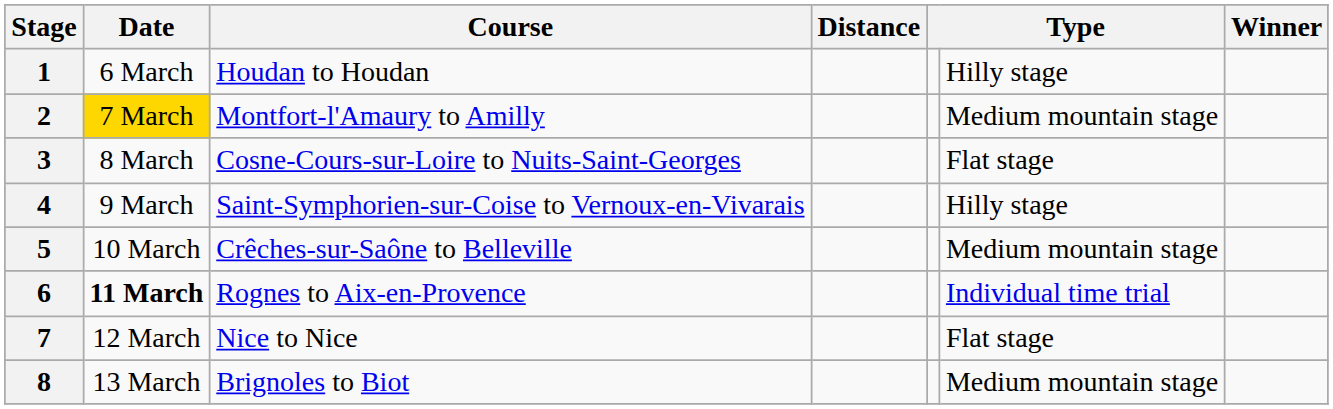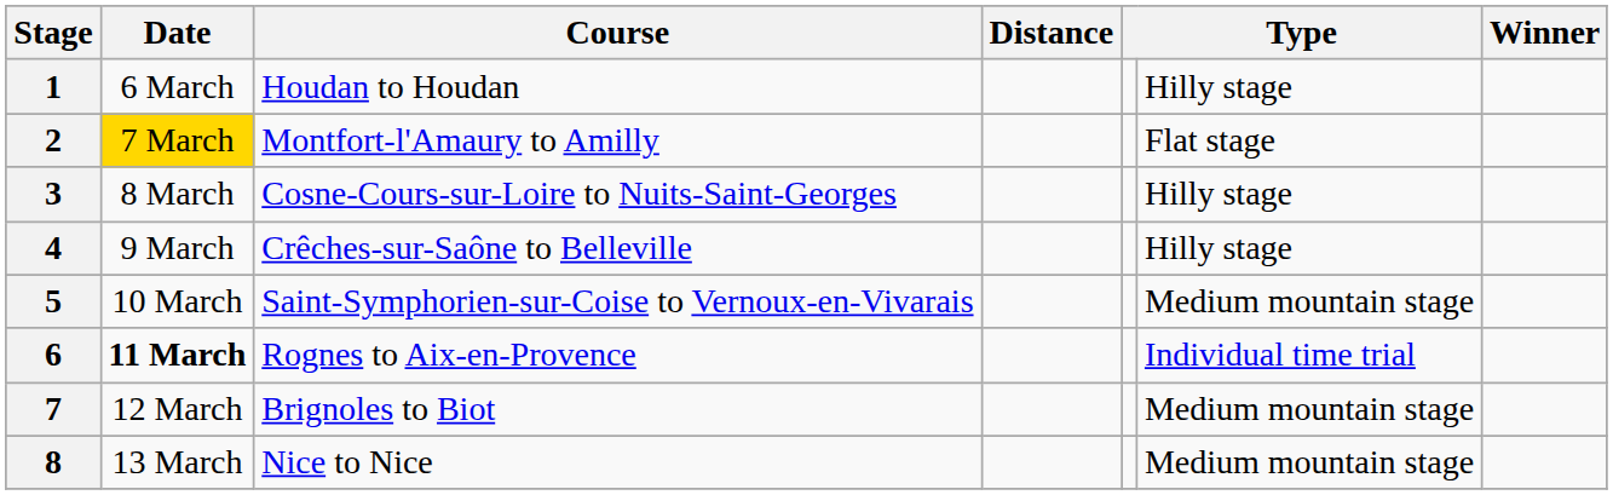 <table class="wikitable">
 <tr>
 <th scope="col">Stage</th>
 <th scope="col">Date</th>
 <th scope="col">Course</th>
 <th scope="col">Distance</th>
 <th scope="col" colspan="2">Type</th>
 <th scope=col>Winner</th>
 </tr>
 <tr>
 <th scope="row" style="text-align:center;">1</th>
 <td style="text-align:center;">6 March</td>
 <td><a href='#'>Houdan</a> to Houdan</td>
 <td style="text-align:center;"></td>
 <td></td>
 <td>Hilly stage</td>
 <td></td>
 </tr>
 <tr>
 <th scope="row" style="text-align:center;">2</th>
 <td style="background: gold; text-align:center;">7 March</td>
 <td><a href='#'>Montfort-l'Amaury</a> to <a href='#'>Amilly</a></td>
 <td style="text-align:center;"></td>
 <td></td>
-<td>Medium mountain stage</td>
+<td>Flat stage</td>
 <td></td>
 </tr>
 <tr>
 <th scope="row" style="text-align:center;">3</th>
 <td style="text-align:center;">8 March</td>
 <td><a href='#'>Cosne-Cours-sur-Loire</a> to <a href='#'>Nuits-Saint-Georges</a></td>
 <td style="text-align:center;"></td>
 <td></td>
-<td>Flat stage</td>
+<td>Hilly stage</td>
 <td></td>
 </tr>
 <tr>
 <th scope="row" style="text-align:center;">4</th>
 <td style="text-align:center;">9 March</td>
-<td><a href='#'>Saint-Symphorien-sur-Coise</a> to <a href='#'>Vernoux-en-Vivarais</a></td>
+<td><a href='#'>Crêches-sur-Saône</a> to <a href='#'>Belleville</a></td>
 <td style="text-align:center;"></td>
 <td></td>
 <td>Hilly stage</td>
 <td></td>
 </tr>
 <tr>
 <th scope="row" style="text-align:center;">5</th>
 <td style="text-align:center;">10 March</td>
-<td><a href='#'>Crêches-sur-Saône</a> to <a href='#'>Belleville</a></td>
+<td><a href='#'>Saint-Symphorien-sur-Coise</a> to <a href='#'>Vernoux-en-Vivarais</a></td>
 <td style="text-align:center;"></td>
 <td></td>
 <td>Medium mountain stage</td>
 <td></td>
 </tr>
 <tr>
 <th scope="row" style="text-align:center;">6</th>
 <td style="text-align:center;"><strong>11 March</strong></td>
 <td><a href='#'>Rognes</a> to <a href='#'>Aix-en-Provence</a></td>
 <td style="text-align:center;"></td>
 <td></td>
 <td><a href='#'>Individual time trial</a></td>
 <td></td>
 </tr>
 <tr>
 <th scope="row" style="text-align:center;">7</th>
 <td style="text-align:center;">12 March</td>
-<td><a href='#'>Nice</a> to Nice</td>
-<td style="text-align:center;"></td>
-<td></td>
-<td>Flat stage</td>
-<td></td>
-</tr>
-<tr>
-<th scope="row" style="text-align:center;">8</th>
-<td style="text-align:center;">13 March</td>
 <td><a href='#'>Brignoles</a> to <a href='#'>Biot</a></td>
 <td style="text-align:center;"></td>
 <td></td>
 <td>Medium mountain stage</td>
 <td></td>
 </tr>
+<tr>
+<th scope="row" style="text-align:center;">8</th>
+<td style="text-align:center;">13 March</td>
+<td><a href='#'>Nice</a> to Nice</td>
+<td style="text-align:center;"></td>
+<td></td>
+<td>Medium mountain stage</td>
+<td></td>
+</tr>
 </table>
